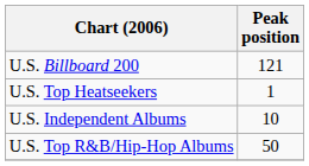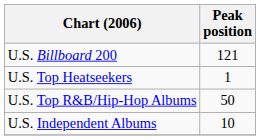 <table class="wikitable">
 <tr>
 <th align="left">Chart (2006)</th>
 <th align="left">Peak<br>position</th>
 </tr>
 <tr>
 <td align="left">U.S. <a href='#'><em>Billboard</em> 200</a></td>
 <td align="center">121</td>
 </tr>
 <tr>
 <td align="left">U.S. <a href='#'>Top Heatseekers</a></td>
 <td align="center">1</td>
 </tr>
 <tr>
+<td align="left">U.S. <a href='#'>Top R&B/Hip-Hop Albums</a></td>
+<td align="center">50</td>
+</tr>
+<tr>
 <td align="left">U.S. <a href='#'>Independent Albums</a></td>
 <td align="center">10</td>
 </tr>
 <tr>
-<td align="left">U.S. <a href='#'>Top R&B/Hip-Hop Albums</a></td>
-<td align="center">50</td>
-</tr>
-<tr>
 </tr>
 </table>
